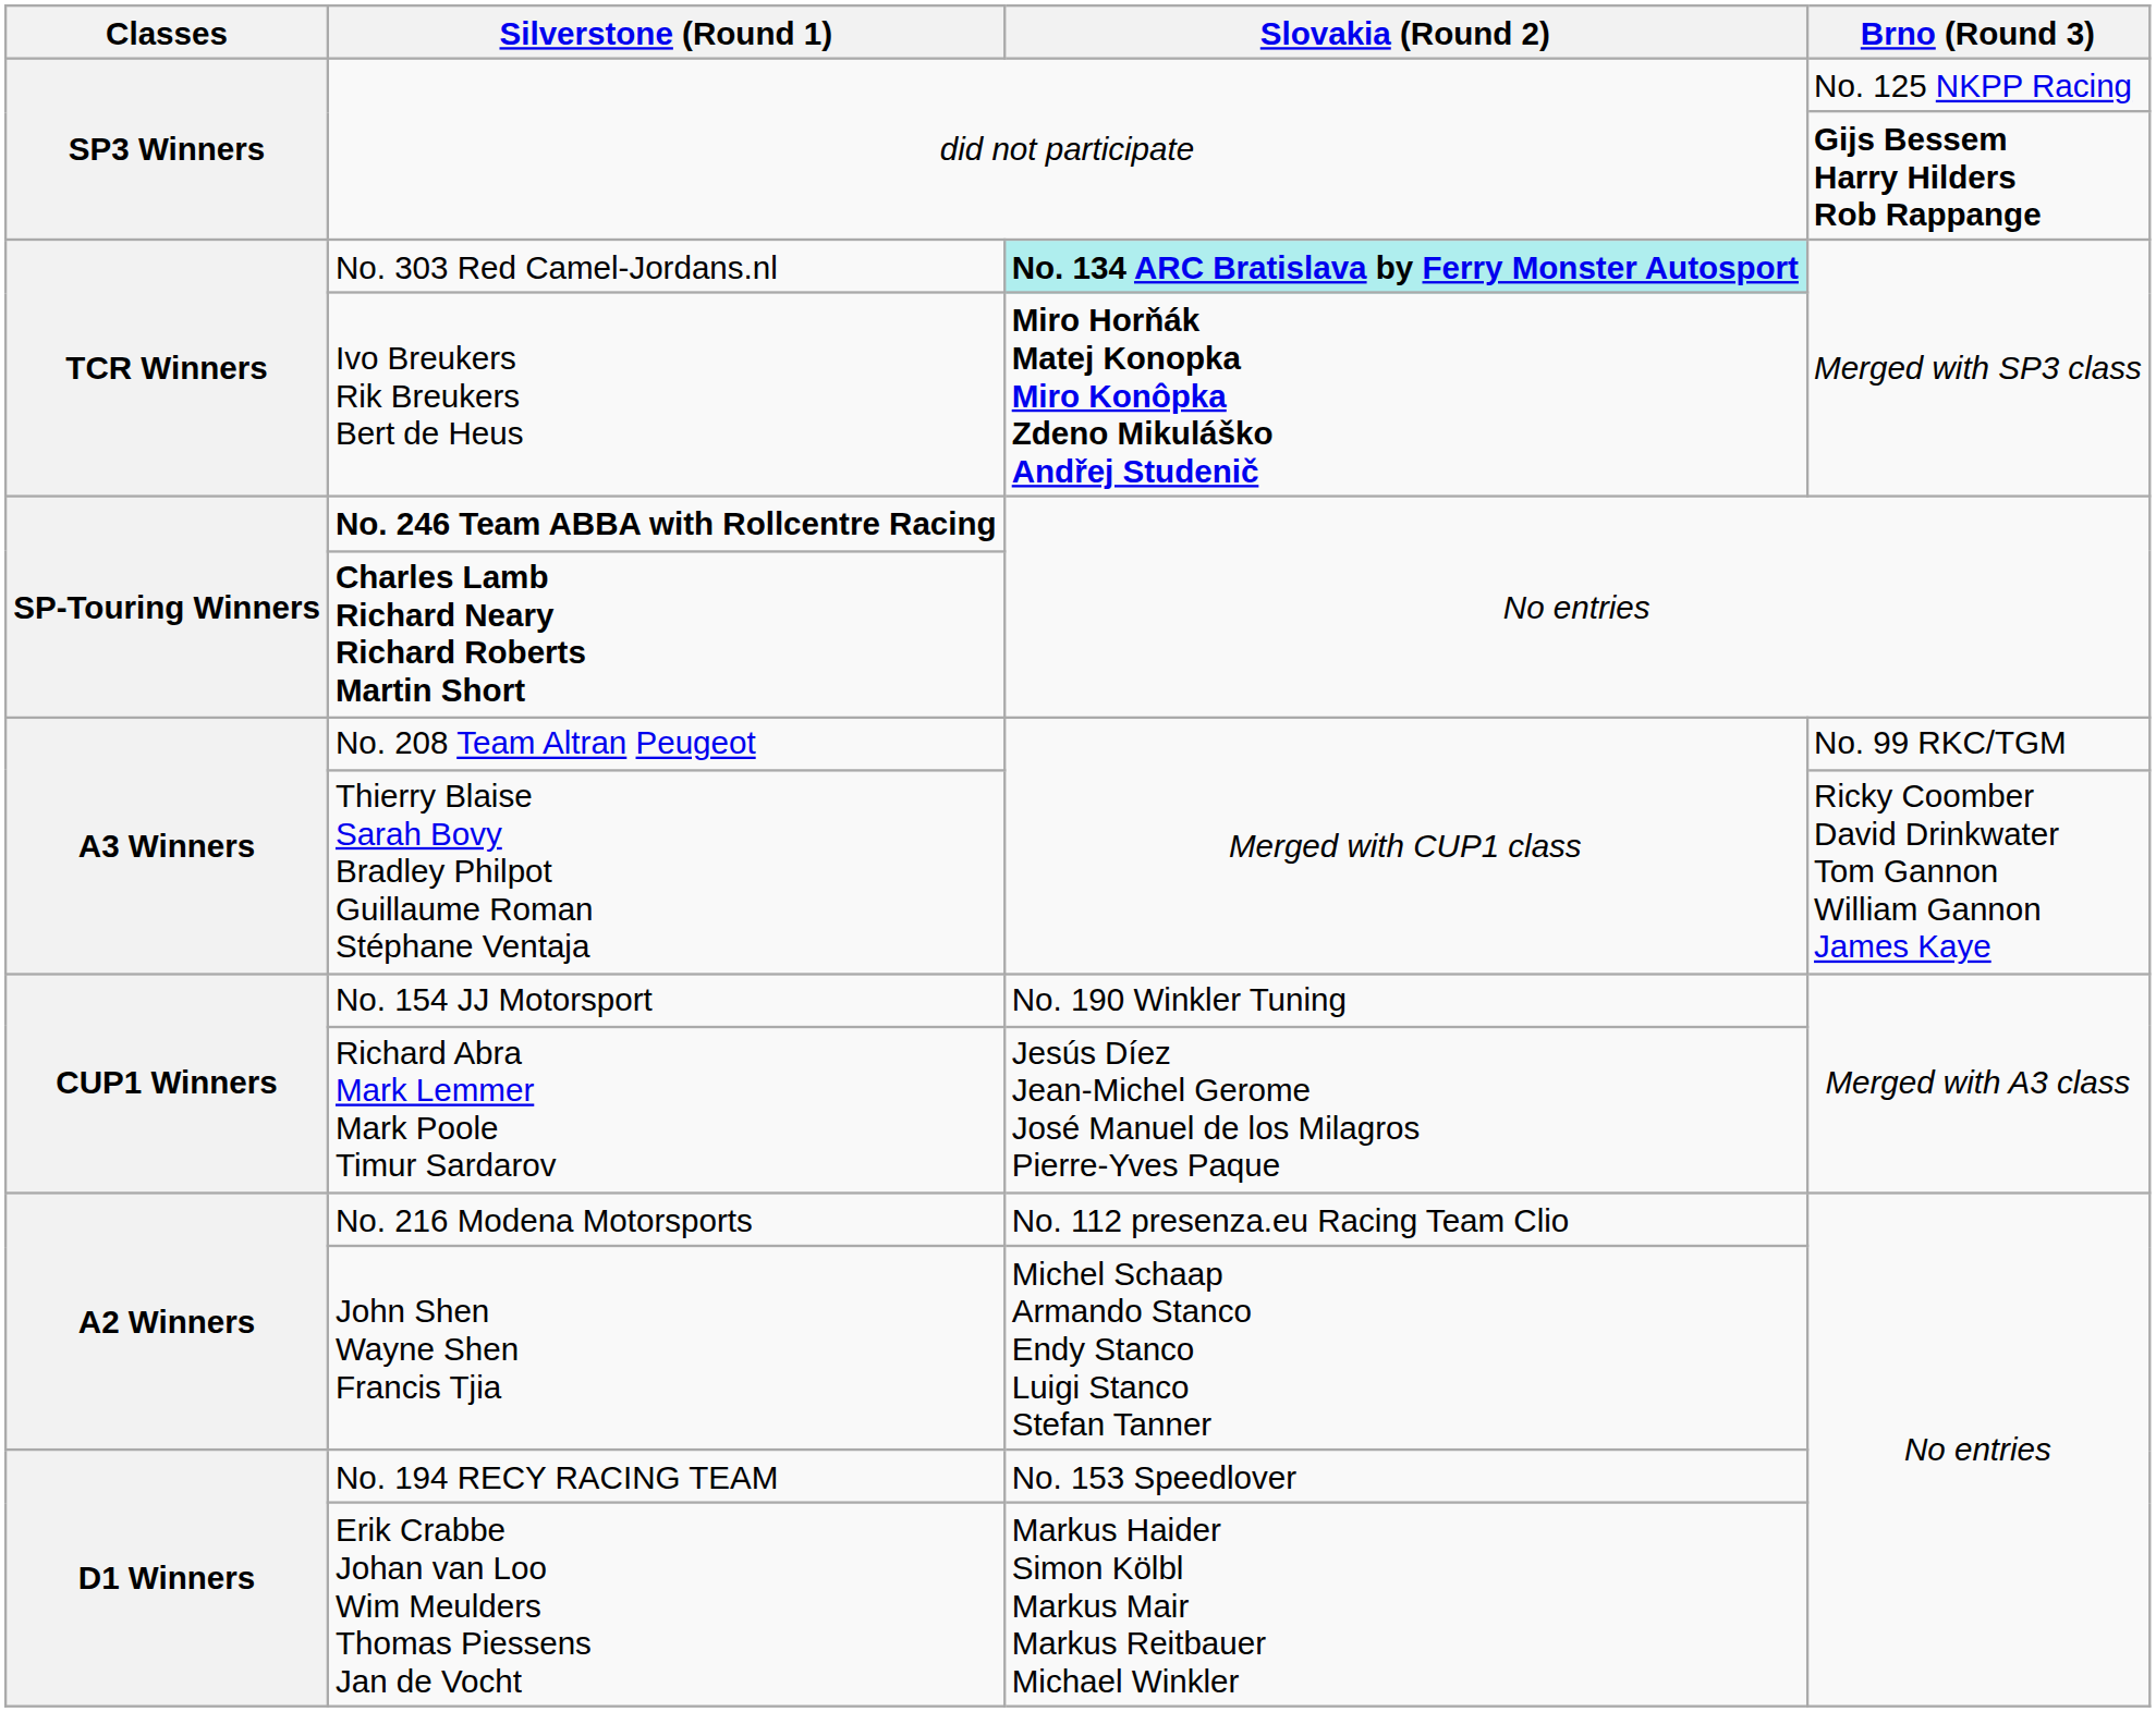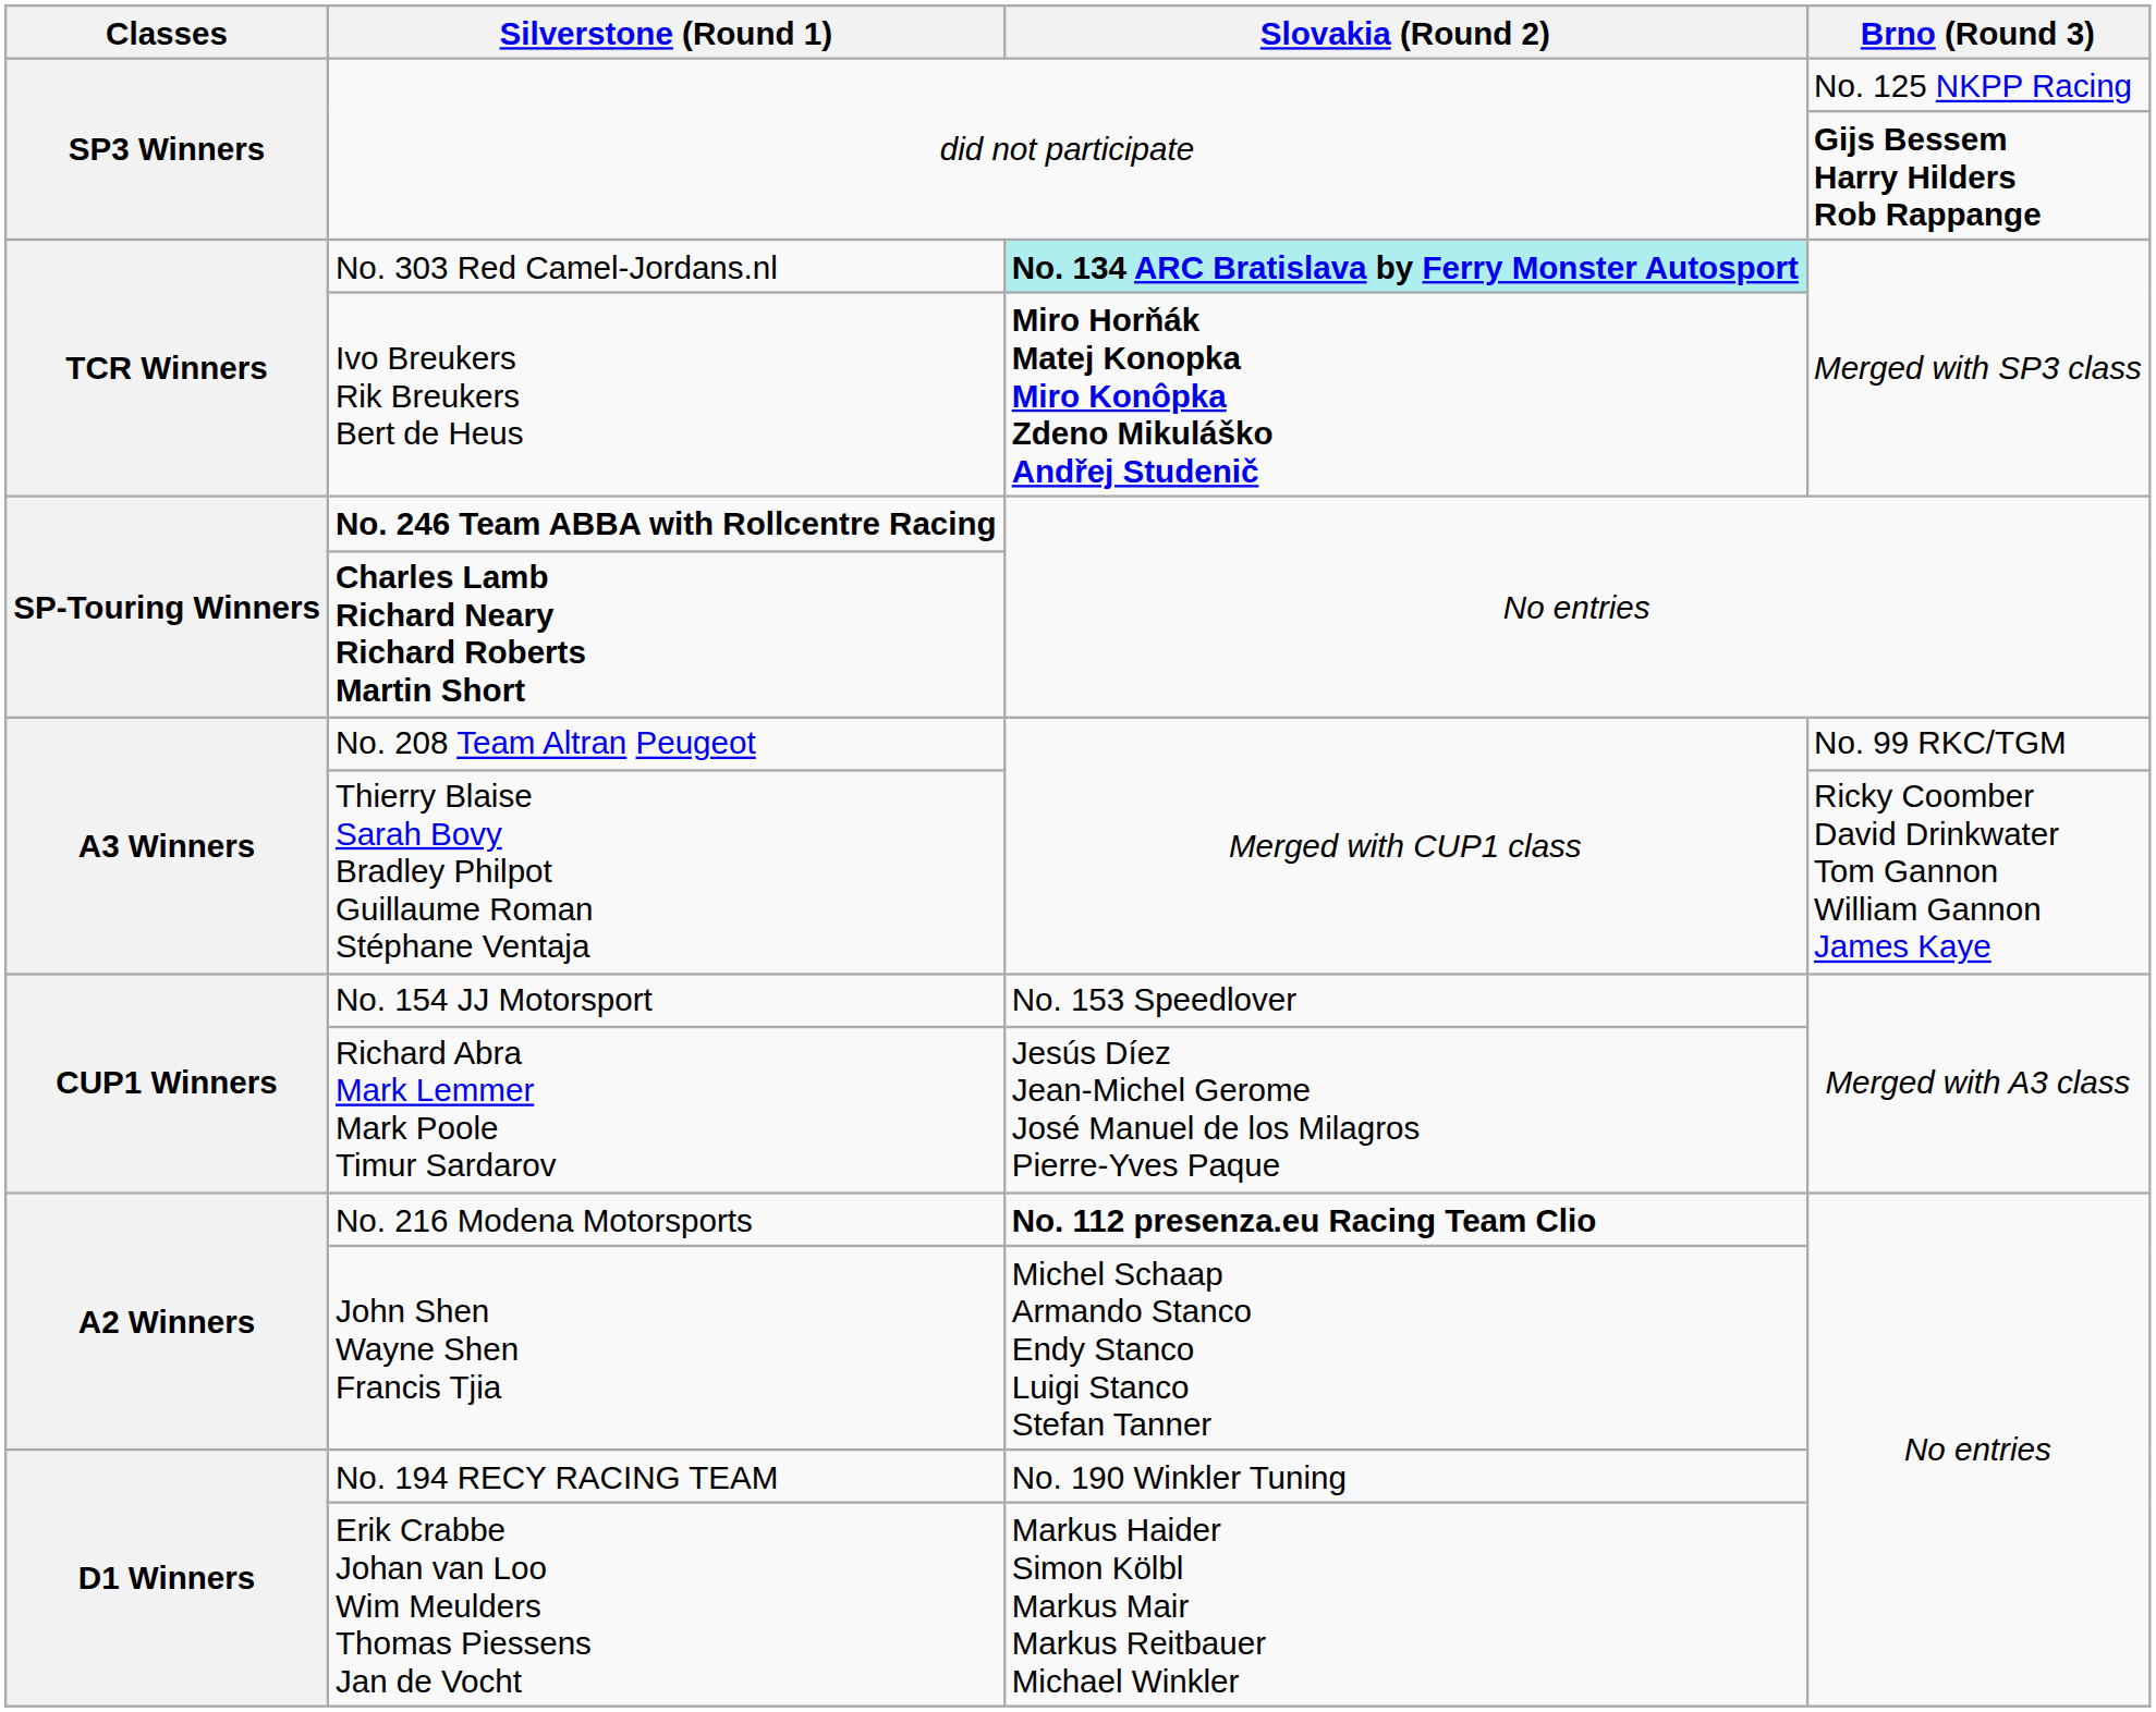 <table class="wikitable" style="font-size: 80%;">
 <tr>
 <th>Classes</th>
 <th> <a href='#'>Silverstone</a> (Round 1)</th>
 <th> <a href='#'>Slovakia</a> (Round 2)</th>
 <th> <a href='#'>Brno</a> (Round 3)</th>
 </tr>
 <tr>
 <th rowspan=2>SP3 Winners</th>
 <td rowspan=2 colspan=2 align=middle><em>did not participate</em></td>
 <td> No. 125 <a href='#'>NKPP Racing</a></td>
 </tr>
 <tr>
 <td> <strong>Gijs Bessem<br> Harry Hilders<br> Rob Rappange</strong></td>
 </tr>
 <tr>
 <th rowspan=2>TCR Winners</th>
 <td> No. 303 Red Camel-Jordans.nl</td>
 <td style="background: paleturquoise;"> <strong>No. 134 <a href='#'>ARC Bratislava</a> by <a href='#'>Ferry Monster Autosport</a></strong></td>
 <td rowspan=2 align=middle><em>Merged with SP3 class</em></td>
 </tr>
 <tr>
 <td> Ivo Breukers<br> Rik Breukers<br> Bert de Heus</td>
 <td> <strong>Miro Horňák<br> Matej Konopka<br> <a href='#'>Miro Konôpka</a><br> Zdeno Mikuláško<br> <a href='#'>Andřej Studenič</a></strong></td>
 </tr>
 <tr>
 <th rowspan=2>SP-Touring Winners</th>
 <td> <strong>No. 246 Team ABBA with Rollcentre Racing</strong></td>
 <td rowspan=2 colspan=2 align=middle><em>No entries</em></td>
 </tr>
 <tr>
 <td> <strong>Charles Lamb<br> Richard Neary<br> Richard Roberts<br> Martin Short</strong></td>
 </tr>
 <tr>
 <th rowspan=2>A3 Winners</th>
 <td> No. 208 <a href='#'>Team Altran</a> <a href='#'>Peugeot</a></td>
 <td rowspan=2 align=middle><em>Merged with CUP1 class</em></td>
 <td> No. 99 RKC/TGM</td>
 </tr>
 <tr>
 <td> Thierry Blaise<br> <a href='#'>Sarah Bovy</a><br> Bradley Philpot<br> Guillaume Roman<br> Stéphane Ventaja</td>
 <td> Ricky Coomber<br> David Drinkwater<br> Tom Gannon<br> William Gannon<br> <a href='#'>James Kaye</a></td>
 </tr>
 <tr>
 <th rowspan=2>CUP1 Winners</th>
 <td> No. 154 JJ Motorsport</td>
-<td> No. 190 Winkler Tuning</td>
+<td> No. 153 Speedlover</td>
 <td rowspan=2 align=middle><em>Merged with A3 class</em></td>
 </tr>
 <tr>
 <td> Richard Abra<br> <a href='#'>Mark Lemmer</a><br> Mark Poole<br> Timur Sardarov</td>
 <td> Jesús Díez<br> Jean-Michel Gerome<br> José Manuel de los Milagros<br> Pierre-Yves Paque</td>
 </tr>
 <tr>
 <th rowspan=2>A2 Winners</th>
 <td> No. 216 Modena Motorsports</td>
-<td> No. 112 presenza.eu Racing Team Clio</td>
+<td><strong> No. 112 presenza.eu Racing Team Clio</strong></td>
 <td rowspan=4 align=middle><em>No entries</em></td>
 </tr>
 <tr>
 <td> John Shen<br> Wayne Shen<br> Francis Tjia</td>
 <td> Michel Schaap<br> Armando Stanco<br> Endy Stanco<br> Luigi Stanco<br> Stefan Tanner</td>
 </tr>
 <tr>
 <th rowspan=2>D1 Winners</th>
 <td> No. 194 RECY RACING TEAM</td>
-<td> No. 153 Speedlover</td>
+<td> No. 190 Winkler Tuning</td>
 </tr>
 <tr>
 <td> Erik Crabbe<br> Johan van Loo<br> Wim Meulders<br> Thomas Piessens<br> Jan de Vocht</td>
 <td> Markus Haider<br> Simon Kölbl<br> Markus Mair<br> Markus Reitbauer<br> Michael Winkler</td>
 </tr>
 </table>
